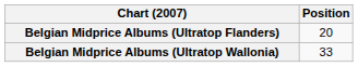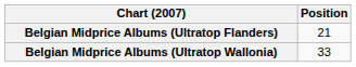 <table class="wikitable sortable plainrowheaders" style="text-align:center">
 <tr>
 <th scope="col" style="width:24em;">Chart (2007)</th>
 <th scope="col">Position</th>
 </tr>
 <tr>
 <th scope="row">Belgian Midprice Albums (Ultratop Flanders)</th>
-<td>20</td>
+<td>21</td>
 </tr>
 <tr>
 <th scope="row">Belgian Midprice Albums (Ultratop Wallonia)</th>
 <td>33</td>
 </tr>
 </table>
